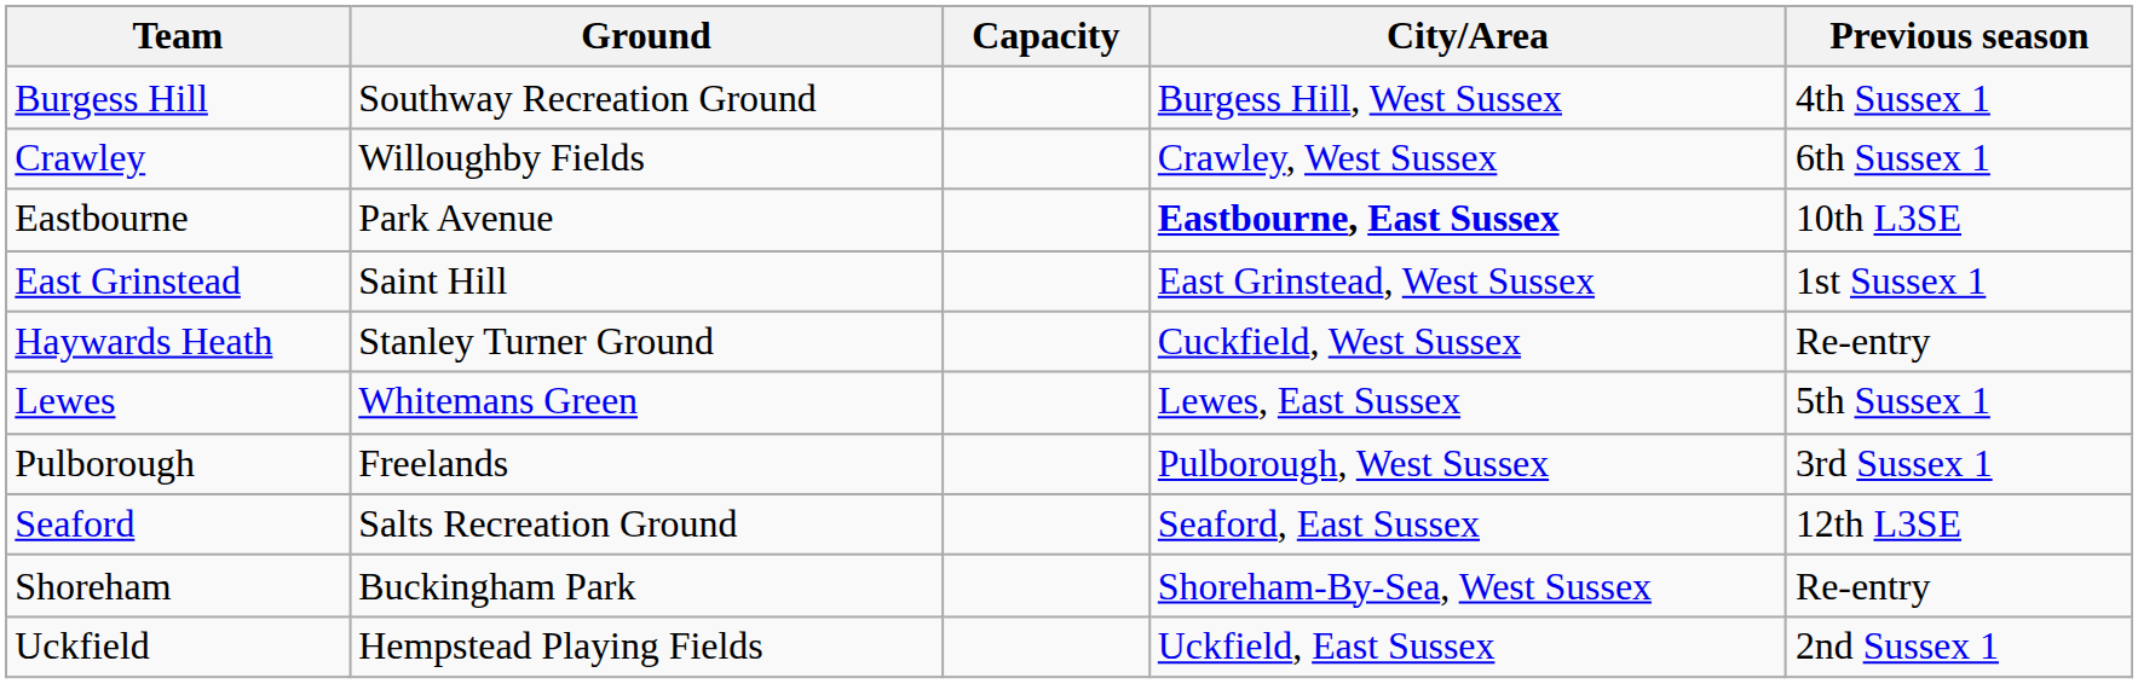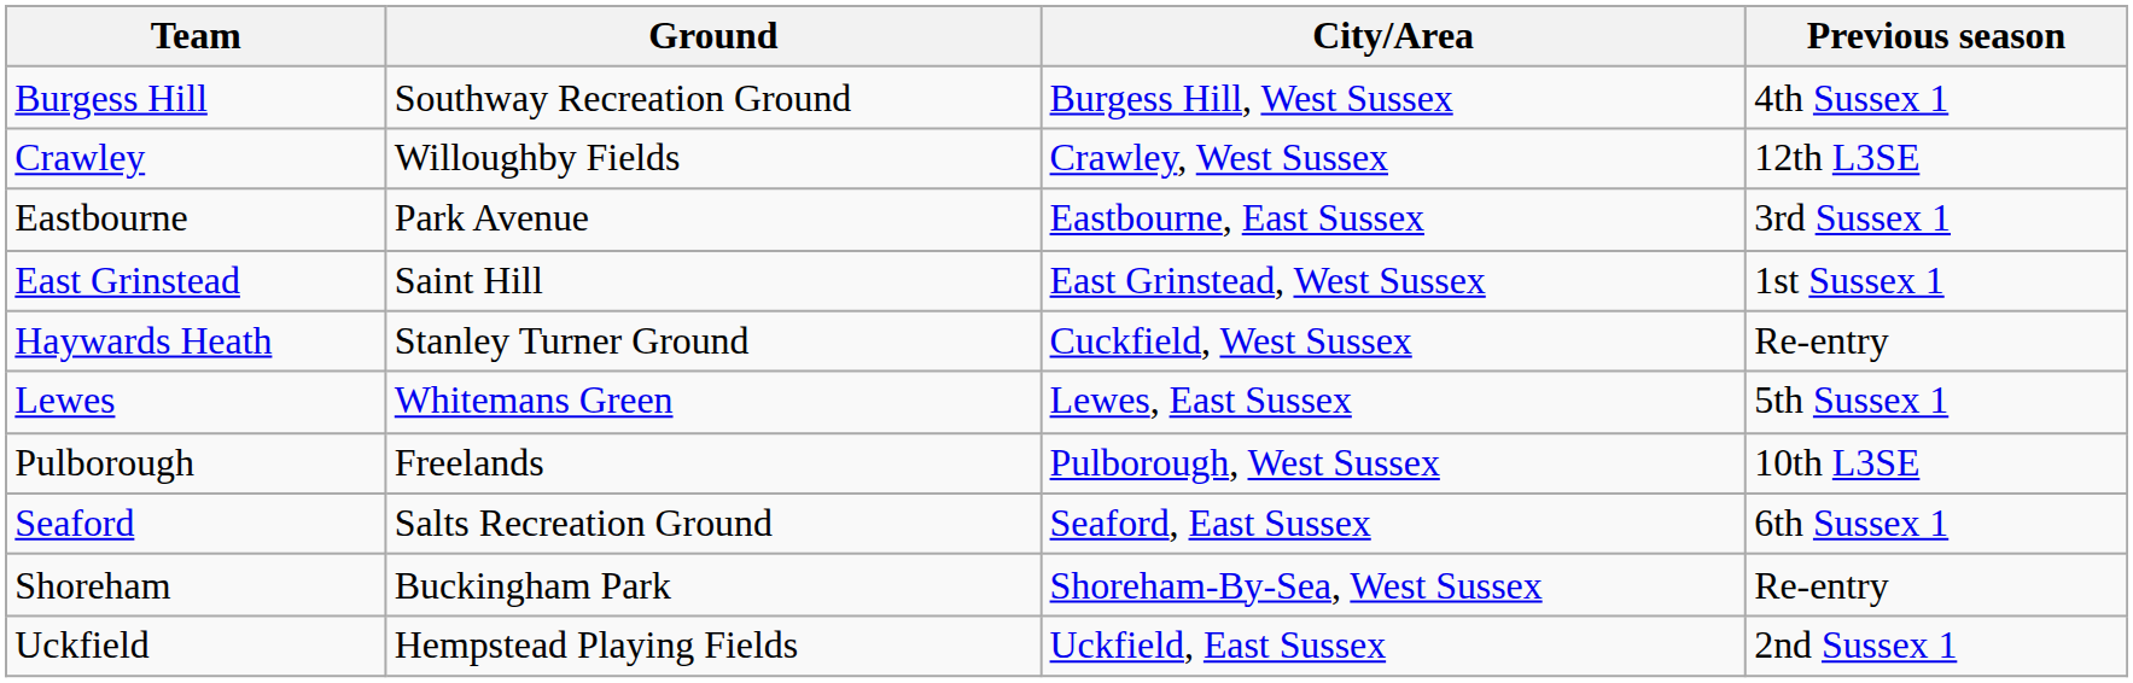 <table class="wikitable sortable" width=100%>
 <tr>
 <th>Team</th>
 <th>Ground</th>
-<th>Capacity</th>
 <th>City/Area</th>
 <th>Previous season</th>
 </tr>
 <tr>
 <td><a href='#'>Burgess Hill</a></td>
 <td>Southway Recreation Ground</td>
-<td></td>
 <td><a href='#'>Burgess Hill</a>, <a href='#'>West Sussex</a></td>
 <td>4th <a href='#'>Sussex 1</a></td>
 </tr>
 <tr>
 <td><a href='#'>Crawley</a></td>
 <td>Willoughby Fields</td>
-<td></td>
 <td><a href='#'>Crawley</a>, <a href='#'>West Sussex</a></td>
-<td>6th <a href='#'>Sussex 1</a></td>
+<td>12th <a href='#'>L3SE</a></td>
 </tr>
 <tr>
 <td>Eastbourne</td>
 <td>Park Avenue</td>
-<td></td>
-<td><strong><a href='#'>Eastbourne</a>, <a href='#'>East Sussex</a></strong></td>
-<td>10th <a href='#'>L3SE</a></td>
+<td><a href='#'>Eastbourne</a>, <a href='#'>East Sussex</a></td>
+<td>3rd <a href='#'>Sussex 1</a></td>
 </tr>
 <tr>
 <td><a href='#'>East Grinstead</a></td>
 <td>Saint Hill</td>
-<td></td>
 <td><a href='#'>East Grinstead</a>, <a href='#'>West Sussex</a></td>
 <td>1st <a href='#'>Sussex 1</a></td>
 </tr>
 <tr>
 <td><a href='#'>Haywards Heath</a></td>
 <td>Stanley Turner Ground</td>
-<td></td>
 <td><a href='#'>Cuckfield</a>, <a href='#'>West Sussex</a></td>
 <td>Re-entry</td>
 </tr>
 <tr>
 <td><a href='#'>Lewes</a></td>
 <td><a href='#'>Whitemans Green</a></td>
-<td></td>
 <td><a href='#'>Lewes</a>, <a href='#'>East Sussex</a></td>
 <td>5th <a href='#'>Sussex 1</a></td>
 </tr>
 <tr>
 <td>Pulborough</td>
 <td>Freelands</td>
-<td></td>
 <td><a href='#'>Pulborough</a>, <a href='#'>West Sussex</a></td>
-<td>3rd <a href='#'>Sussex 1</a></td>
+<td>10th <a href='#'>L3SE</a></td>
 </tr>
 <tr>
 <td><a href='#'>Seaford</a></td>
 <td>Salts Recreation Ground</td>
-<td></td>
 <td><a href='#'>Seaford</a>, <a href='#'>East Sussex</a></td>
-<td>12th <a href='#'>L3SE</a></td>
+<td>6th <a href='#'>Sussex 1</a></td>
 </tr>
 <tr>
 <td>Shoreham</td>
 <td>Buckingham Park</td>
-<td></td>
 <td><a href='#'>Shoreham-By-Sea</a>, <a href='#'>West Sussex</a></td>
 <td>Re-entry</td>
 </tr>
 <tr>
 <td>Uckfield</td>
 <td>Hempstead Playing Fields</td>
-<td></td>
 <td><a href='#'>Uckfield</a>, <a href='#'>East Sussex</a></td>
 <td>2nd <a href='#'>Sussex 1</a></td>
 </tr>
 </table>
